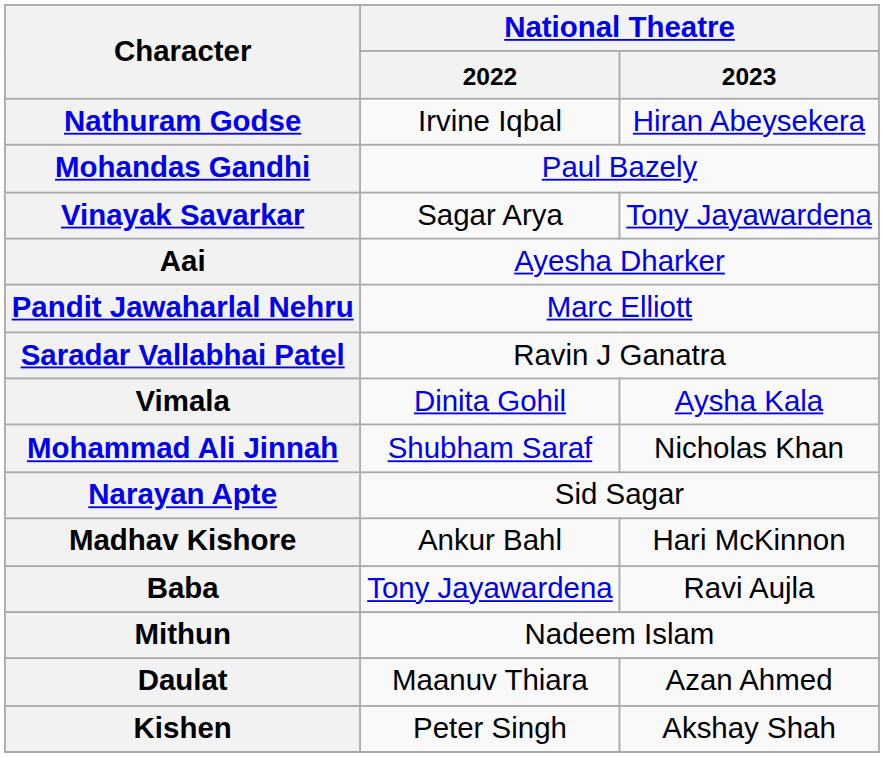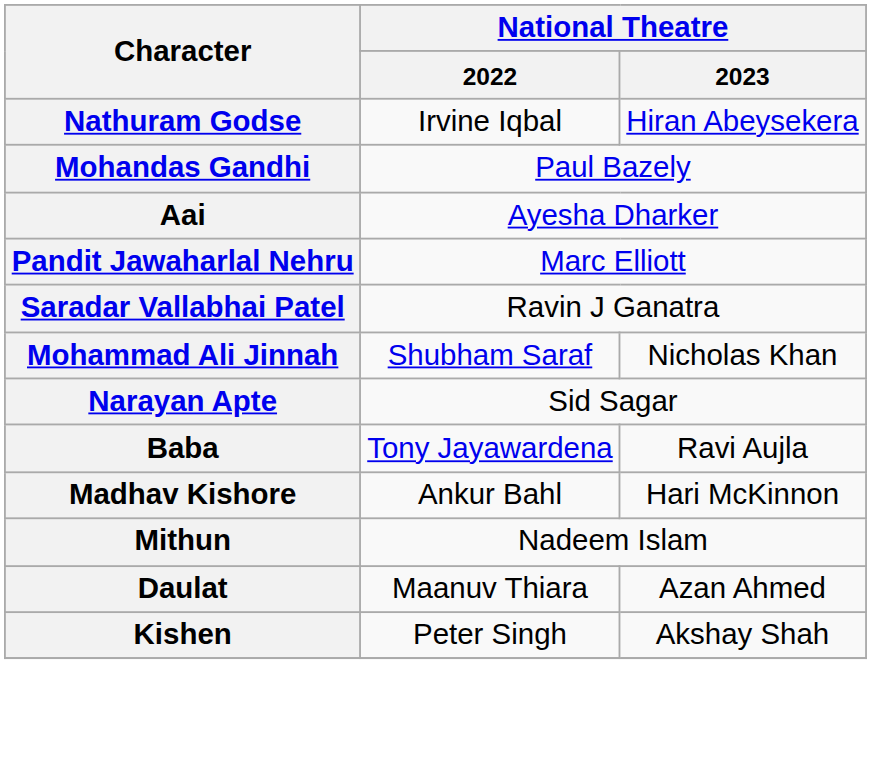 <table class="wikitable">
 <tr>
 <th rowspan="2">Character</th>
 <th colspan="2"><a href='#'>National Theatre</a></th>
 </tr>
 <tr>
 <th><small>2022</small></th>
 <th><small>2023</small></th>
 </tr>
 <tr>
 <th><a href='#'>Nathuram Godse</a></th>
 <td align="center">Irvine Iqbal</td>
 <td align="center"><a href='#'>Hiran Abeysekera</a></td>
 </tr>
 <tr>
 <th><a href='#'>Mohandas Gandhi</a></th>
 <td align="center" colspan="2"><a href='#'>Paul Bazely</a></td>
 </tr>
 <tr>
-<th><a href='#'>Vinayak Savarkar</a></th>
-<td align="center">Sagar Arya</td>
-<td align="center"><a href='#'>Tony Jayawardena</a></td>
-</tr>
-<tr>
 <th>Aai</th>
 <td align="center" colspan="2"><a href='#'>Ayesha Dharker</a></td>
 </tr>
 <tr>
 <th><a href='#'>Pandit Jawaharlal Nehru</a></th>
 <td align="center" colspan="2"><a href='#'>Marc Elliott</a></td>
 </tr>
 <tr>
 <th><a href='#'>Saradar Vallabhai Patel</a></th>
 <td align="center" colspan="2">Ravin J Ganatra</td>
 </tr>
 <tr>
-<th>Vimala</th>
-<td align="center"><a href='#'>Dinita Gohil</a></td>
-<td align="center"><a href='#'>Aysha Kala</a></td>
-</tr>
-<tr>
 <th><a href='#'>Mohammad Ali Jinnah</a></th>
 <td align="center"><a href='#'>Shubham Saraf</a></td>
 <td align="center">Nicholas Khan</td>
 </tr>
 <tr>
 <th><a href='#'>Narayan Apte</a></th>
 <td align="center" colspan="2">Sid Sagar</td>
 </tr>
 <tr>
+<th>Baba</th>
+<td align="center"><a href='#'>Tony Jayawardena</a></td>
+<td align="center">Ravi Aujla</td>
+</tr>
+<tr>
 <th>Madhav Kishore</th>
 <td align="center">Ankur Bahl</td>
 <td align="center">Hari McKinnon</td>
-</tr>
-<tr>
-<th>Baba</th>
-<td align="center"><a href='#'>Tony Jayawardena</a></td>
-<td align="center">Ravi Aujla</td>
 </tr>
 <tr>
 <th>Mithun</th>
 <td align="center" colspan="2">Nadeem Islam</td>
 </tr>
 <tr>
 <th>Daulat</th>
 <td align="center">Maanuv Thiara</td>
 <td align="center">Azan Ahmed</td>
 </tr>
 <tr>
 <th>Kishen</th>
 <td align="center">Peter Singh</td>
 <td align="center">Akshay Shah</td>
 </tr>
 <tr>
 </tr>
 </table>
